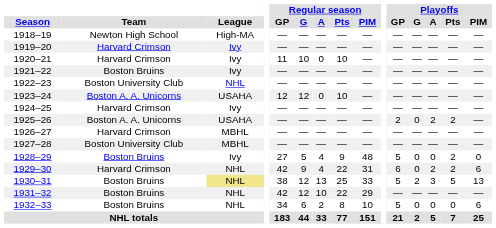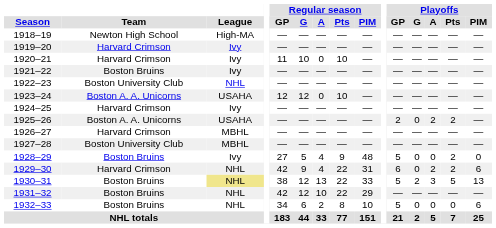 <table border="0" cellpadding="1" cellspacing="0" style="text-align:center; width:50em">
 <tr bgcolor="#e0e0e0">
 <th colspan="3" bgcolor="#ffffff"> </th>
 <th rowspan="99" bgcolor="#ffffff"> </th>
 <th colspan="5"><a href='#'>Regular season</a></th>
 <th rowspan="99" bgcolor="#ffffff"> </th>
 <th colspan="5"><a href='#'>Playoffs</a></th>
 </tr>
 <tr bgcolor="#e0e0e0">
 <th><a href='#'>Season</a></th>
 <th>Team</th>
 <th>League</th>
 <th>GP</th>
 <th><a href='#'>G</a></th>
 <th><a href='#'>A</a></th>
 <th><a href='#'>Pts</a></th>
 <th><a href='#'>PIM</a></th>
 <th>GP</th>
 <th>G</th>
 <th>A</th>
 <th>Pts</th>
 <th>PIM</th>
 </tr>
 <tr>
 <td>1918–19</td>
 <td>Newton High School</td>
 <td>High-MA</td>
 <td>—</td>
 <td>—</td>
 <td>—</td>
 <td>—</td>
 <td>—</td>
 <td>—</td>
 <td>—</td>
 <td>—</td>
 <td>—</td>
 <td>—</td>
 </tr>
 <tr bgcolor="#f0f0f0">
 <td>1919–20</td>
 <td><a href='#'>Harvard Crimson</a></td>
 <td><a href='#'>Ivy</a></td>
 <td>—</td>
 <td>—</td>
 <td>—</td>
 <td>—</td>
 <td>—</td>
 <td>—</td>
 <td>—</td>
 <td>—</td>
 <td>—</td>
 <td>—</td>
 </tr>
 <tr>
 <td>1920–21</td>
 <td>Harvard Crimson</td>
 <td>Ivy</td>
 <td>11</td>
 <td>10</td>
 <td>0</td>
 <td>10</td>
 <td>—</td>
 <td>—</td>
 <td>—</td>
 <td>—</td>
 <td>—</td>
 <td>—</td>
 </tr>
 <tr bgcolor="#f0f0f0">
 <td>1921–22</td>
 <td>Boston Bruins</td>
 <td>Ivy</td>
 <td>—</td>
 <td>—</td>
 <td>—</td>
 <td>—</td>
 <td>—</td>
 <td>—</td>
 <td>—</td>
 <td>—</td>
 <td>—</td>
 <td>—</td>
 </tr>
 <tr>
 <td>1922–23</td>
 <td>Boston University Club</td>
 <td><a href='#'>NHL</a></td>
 <td>—</td>
 <td>—</td>
 <td>—</td>
 <td>—</td>
 <td>—</td>
 <td>—</td>
 <td>—</td>
 <td>—</td>
 <td>—</td>
 <td>—</td>
 </tr>
 <tr bgcolor="#f0f0f0">
 <td>1923–24</td>
 <td><a href='#'>Boston A. A. Unicorns</a></td>
 <td>USAHA</td>
 <td>12</td>
 <td>12</td>
 <td>0</td>
 <td>10</td>
 <td>—</td>
 <td>—</td>
 <td>—</td>
 <td>—</td>
 <td>—</td>
 <td>—</td>
 </tr>
 <tr>
 <td>1924–25</td>
 <td>Harvard Crimson</td>
 <td>Ivy</td>
 <td>—</td>
 <td>—</td>
 <td>—</td>
 <td>—</td>
 <td>—</td>
 <td>—</td>
 <td>—</td>
 <td>—</td>
 <td>—</td>
 <td>—</td>
 </tr>
 <tr bgcolor="#f0f0f0">
 <td>1925–26</td>
 <td>Boston A. A. Unicorns</td>
 <td>USAHA</td>
 <td>—</td>
 <td>—</td>
 <td>—</td>
 <td>—</td>
 <td>—</td>
 <td>2</td>
 <td>0</td>
 <td>2</td>
 <td>2</td>
 <td>—</td>
 </tr>
 <tr>
 <td>1926–27</td>
 <td>Harvard Crimson</td>
 <td>MBHL</td>
 <td>—</td>
 <td>—</td>
 <td>—</td>
 <td>—</td>
 <td>—</td>
 <td>—</td>
 <td>—</td>
 <td>—</td>
 <td>—</td>
 <td>—</td>
 </tr>
 <tr bgcolor="#f0f0f0">
 <td>1927–28</td>
 <td>Boston University Club</td>
 <td>MBHL</td>
 <td>—</td>
 <td>—</td>
 <td>—</td>
 <td>—</td>
 <td>—</td>
 <td>—</td>
 <td>—</td>
 <td>—</td>
 <td>—</td>
 <td>—</td>
 </tr>
 <tr>
 <td><a href='#'>1928–29</a></td>
 <td><a href='#'>Boston Bruins</a></td>
 <td>Ivy</td>
 <td>27</td>
 <td>5</td>
 <td>4</td>
 <td>9</td>
 <td>48</td>
 <td>5</td>
 <td>0</td>
 <td>0</td>
 <td>2</td>
 <td>0</td>
 </tr>
 <tr bgcolor="#f0f0f0">
 <td><a href='#'>1929–30</a></td>
 <td>Harvard Crimson</td>
 <td>NHL</td>
 <td>42</td>
 <td>9</td>
 <td>4</td>
 <td>22</td>
 <td>31</td>
 <td>6</td>
 <td>0</td>
 <td>2</td>
 <td>2</td>
 <td>6</td>
 </tr>
 <tr>
 <td><a href='#'>1930–31</a></td>
 <td>Boston Bruins</td>
 <td style="background: khaki;">NHL</td>
 <td>38</td>
 <td>12</td>
 <td>13</td>
-<td>25</td>
+<td>22</td>
 <td>33</td>
 <td>5</td>
 <td>2</td>
 <td>3</td>
 <td>5</td>
 <td>13</td>
 </tr>
 <tr bgcolor="#f0f0f0">
 <td><a href='#'>1931–32</a></td>
 <td>Boston Bruins</td>
 <td>NHL</td>
 <td>42</td>
 <td>12</td>
 <td>10</td>
 <td>22</td>
 <td>29</td>
 <td>—</td>
 <td>—</td>
 <td>—</td>
 <td>—</td>
 <td>—</td>
 </tr>
 <tr>
 <td><a href='#'>1932–33</a></td>
 <td>Boston Bruins</td>
 <td>NHL</td>
 <td>34</td>
 <td>6</td>
 <td>2</td>
 <td>8</td>
 <td>10</td>
 <td>5</td>
 <td>0</td>
 <td>0</td>
 <td>0</td>
 <td>6</td>
 </tr>
 <tr bgcolor="#e0e0e0">
 <th colspan="3">NHL totals</th>
 <th>183</th>
 <th>44</th>
 <th>33</th>
 <th>77</th>
 <th>151</th>
 <th>21</th>
 <th>2</th>
 <th>5</th>
 <th>7</th>
 <th>25</th>
 </tr>
 </table>
